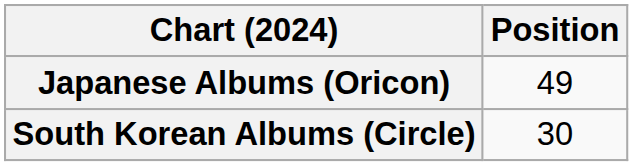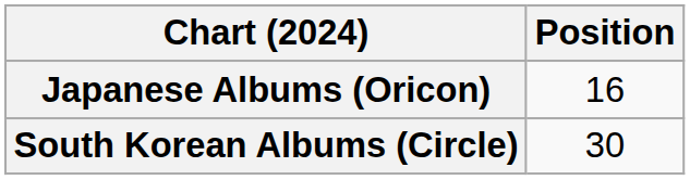 <table class="wikitable sortable plainrowheaders" style="text-align:center">
 <tr>
 <th scope="col">Chart (2024)</th>
 <th scope="col">Position</th>
 </tr>
 <tr>
 <th scope="row">Japanese Albums (Oricon)</th>
-<td>49</td>
+<td>16</td>
 </tr>
 <tr>
 <th scope="row">South Korean Albums (Circle)</th>
 <td>30</td>
 </tr>
 </table>
